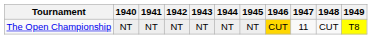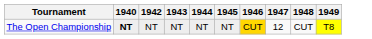 <table class="wikitable" style="font-size:95%;text-align:center;">
 <tr>
 <th>Tournament</th>
 <th>1940</th>
-<th>1941</th>
 <th>1942</th>
 <th>1943</th>
 <th>1944</th>
 <th>1945</th>
 <th>1946</th>
 <th>1947</th>
 <th>1948</th>
 <th>1949</th>
 </tr>
 <tr>
 <td align=left><a href='#'>The Open Championship</a></td>
-<td style="background:#eeeeee;">NT</td>
-<td style="background:#eeeeee;">NT</td>
+<td style="background:#eeeeee;"><strong>NT</strong></td>
 <td style="background:#eeeeee;">NT</td>
 <td style="background:#eeeeee;">NT</td>
 <td style="background:#eeeeee;">NT</td>
 <td style="background:#eeeeee;">NT</td>
 <td style="background: gold;">CUT</td>
-<td>11</td>
+<td>12</td>
 <td>CUT</td>
 <td style="background:yellow;">T8</td>
 </tr>
 </table>
